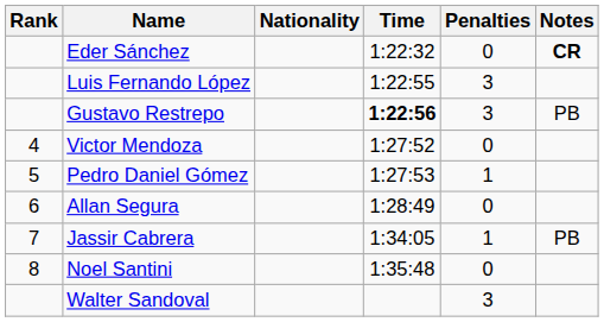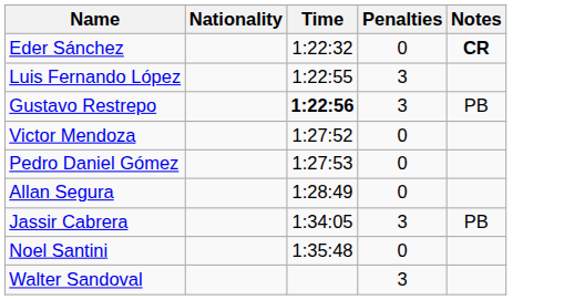 <table class="wikitable sortable" style="text-align:center">
 <tr>
-<th>Rank</th>
 <th>Name</th>
 <th>Nationality</th>
 <th>Time</th>
 <th>Penalties</th>
 <th>Notes</th>
 </tr>
 <tr>
-<td></td>
 <td align=left><a href='#'>Eder Sánchez</a></td>
 <td align=left></td>
 <td>1:22:32</td>
 <td>0</td>
 <td><strong>CR</strong></td>
 </tr>
 <tr>
-<td></td>
 <td align=left><a href='#'>Luis Fernando López</a></td>
 <td align=left></td>
 <td>1:22:55</td>
 <td>3</td>
 <td></td>
 </tr>
 <tr>
-<td></td>
 <td align=left><a href='#'>Gustavo Restrepo</a></td>
 <td align=left></td>
 <td><strong>1:22:56</strong></td>
 <td>3</td>
 <td>PB</td>
 </tr>
 <tr>
-<td>4</td>
 <td align=left><a href='#'>Victor Mendoza</a></td>
 <td align=left></td>
 <td>1:27:52</td>
 <td>0</td>
 <td></td>
 </tr>
 <tr>
-<td>5</td>
 <td align=left><a href='#'>Pedro Daniel Gómez</a></td>
 <td align=left></td>
 <td>1:27:53</td>
-<td>1</td>
+<td>0</td>
 <td></td>
 </tr>
 <tr>
-<td>6</td>
 <td align=left><a href='#'>Allan Segura</a></td>
 <td align=left></td>
 <td>1:28:49</td>
 <td>0</td>
 <td></td>
 </tr>
 <tr>
-<td>7</td>
 <td align=left><a href='#'>Jassir Cabrera</a></td>
 <td align=left></td>
 <td>1:34:05</td>
-<td>1</td>
+<td>3</td>
 <td>PB</td>
 </tr>
 <tr>
-<td>8</td>
 <td align=left><a href='#'>Noel Santini</a></td>
 <td align=left></td>
 <td>1:35:48</td>
 <td>0</td>
 <td></td>
 </tr>
 <tr>
-<td></td>
 <td align=left><a href='#'>Walter Sandoval</a></td>
 <td align=left></td>
 <td></td>
 <td>3</td>
 <td></td>
 </tr>
 </table>
